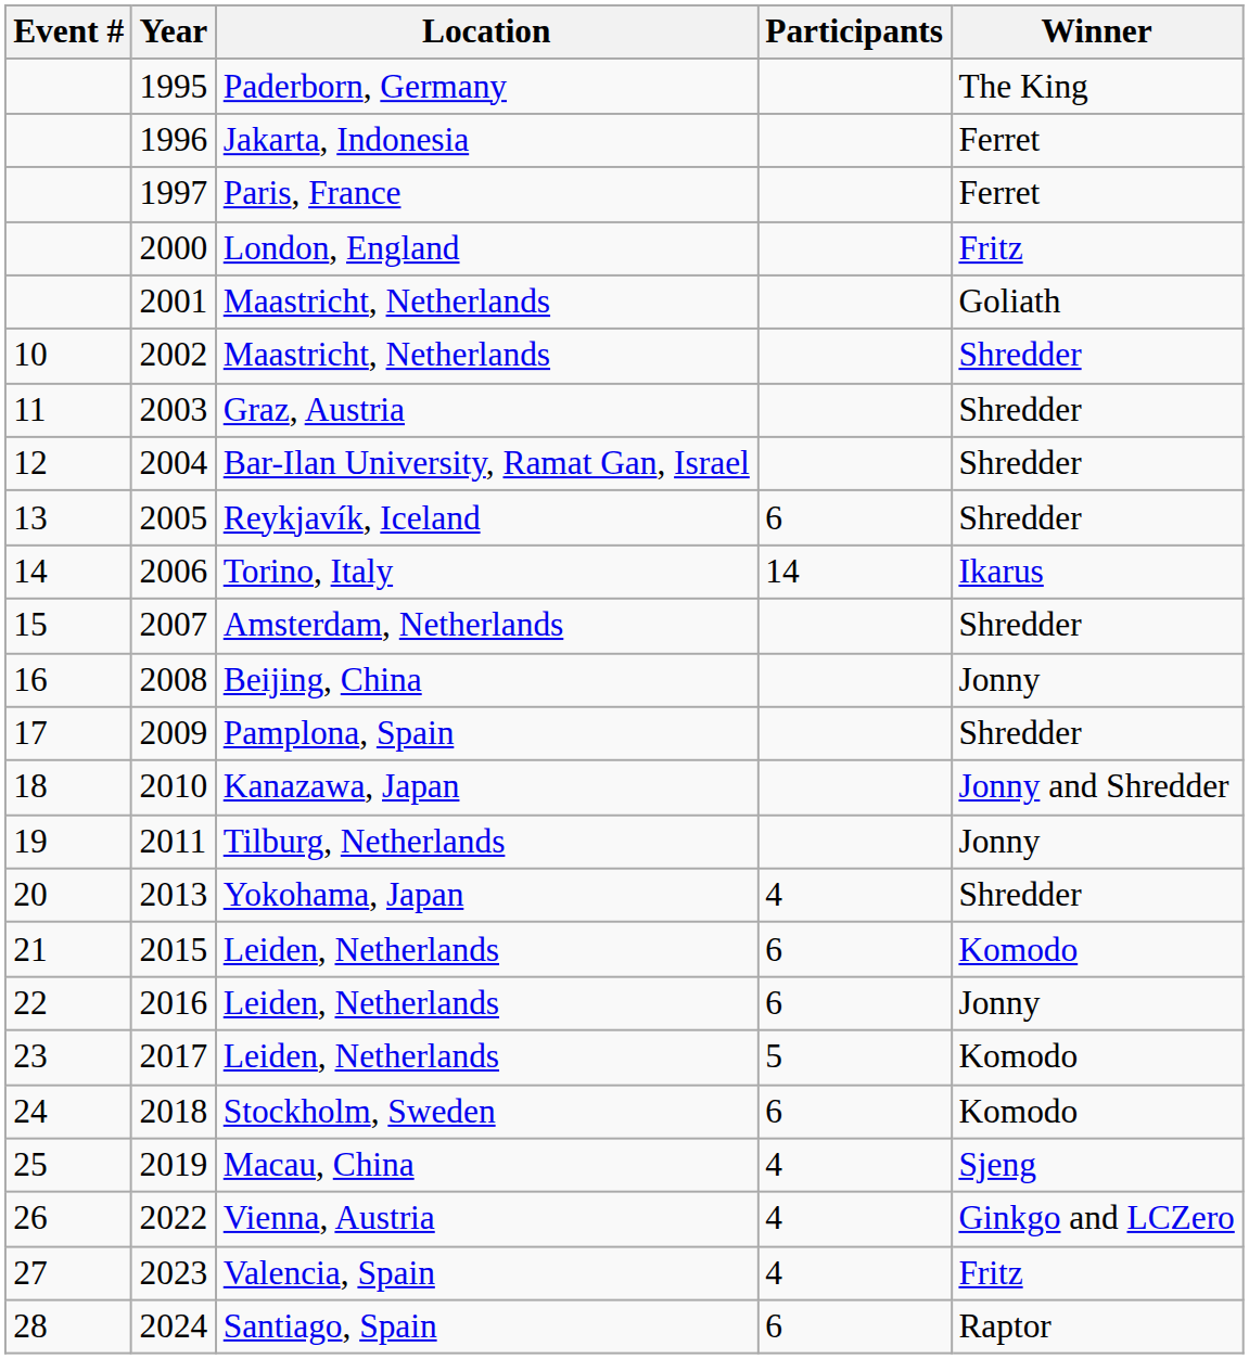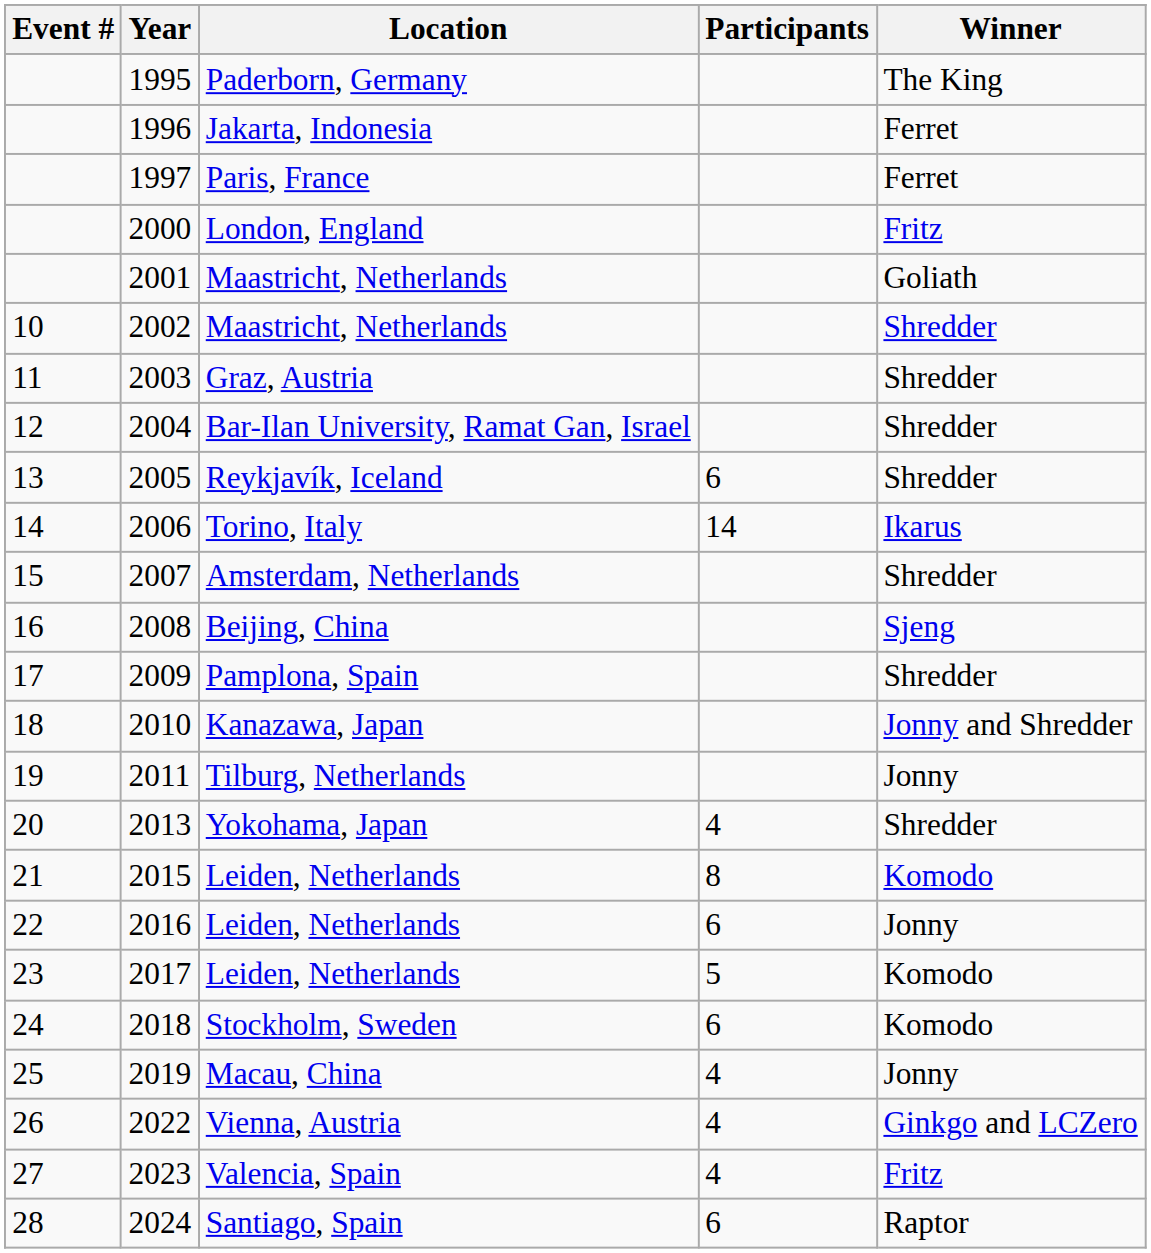 <table class="wikitable">
 <tr>
 <th>Event #</th>
 <th>Year</th>
 <th>Location</th>
 <th>Participants</th>
 <th>Winner</th>
 </tr>
 <tr>
 <td></td>
 <td>1995</td>
 <td><a href='#'>Paderborn</a>, <a href='#'>Germany</a></td>
 <td></td>
 <td>The King</td>
 </tr>
 <tr>
 <td></td>
 <td>1996</td>
 <td><a href='#'>Jakarta</a>, <a href='#'>Indonesia</a></td>
 <td></td>
 <td>Ferret</td>
 </tr>
 <tr>
 <td></td>
 <td>1997</td>
 <td><a href='#'>Paris</a>, <a href='#'>France</a></td>
 <td></td>
 <td>Ferret</td>
 </tr>
 <tr>
 <td></td>
 <td>2000</td>
 <td><a href='#'>London</a>, <a href='#'>England</a></td>
 <td></td>
 <td><a href='#'>Fritz</a></td>
 </tr>
 <tr>
 <td></td>
 <td>2001</td>
 <td><a href='#'>Maastricht</a>, <a href='#'>Netherlands</a></td>
 <td></td>
 <td>Goliath</td>
 </tr>
 <tr>
 <td>10</td>
 <td>2002</td>
 <td><a href='#'>Maastricht</a>, <a href='#'>Netherlands</a></td>
 <td></td>
 <td><a href='#'>Shredder</a></td>
 </tr>
 <tr>
 <td>11</td>
 <td>2003</td>
 <td><a href='#'>Graz</a>, <a href='#'>Austria</a></td>
 <td></td>
 <td>Shredder</td>
 </tr>
 <tr>
 <td>12</td>
 <td>2004</td>
 <td><a href='#'>Bar-Ilan University</a>, <a href='#'>Ramat Gan</a>, <a href='#'>Israel</a></td>
 <td></td>
 <td>Shredder</td>
 </tr>
 <tr>
 <td>13</td>
 <td>2005</td>
 <td><a href='#'>Reykjavík</a>, <a href='#'>Iceland</a></td>
 <td>6</td>
 <td>Shredder</td>
 </tr>
 <tr>
 <td>14</td>
 <td>2006</td>
 <td><a href='#'>Torino</a>, <a href='#'>Italy</a></td>
 <td>14</td>
 <td><a href='#'>Ikarus</a></td>
 </tr>
 <tr>
 <td>15</td>
 <td>2007</td>
 <td><a href='#'>Amsterdam</a>, <a href='#'>Netherlands</a></td>
 <td></td>
 <td>Shredder</td>
 </tr>
 <tr>
 <td>16</td>
 <td>2008</td>
 <td><a href='#'>Beijing</a>, <a href='#'>China</a></td>
 <td></td>
-<td>Jonny</td>
+<td><a href='#'>Sjeng</a></td>
 </tr>
 <tr>
 <td>17</td>
 <td>2009</td>
 <td><a href='#'>Pamplona</a>, <a href='#'>Spain</a></td>
 <td></td>
 <td>Shredder</td>
 </tr>
 <tr>
 <td>18</td>
 <td>2010</td>
 <td><a href='#'>Kanazawa</a>, <a href='#'>Japan</a></td>
 <td></td>
 <td><a href='#'>Jonny</a> and Shredder</td>
 </tr>
 <tr>
 <td>19</td>
 <td>2011</td>
 <td><a href='#'>Tilburg</a>, <a href='#'>Netherlands</a></td>
 <td></td>
 <td>Jonny</td>
 </tr>
 <tr>
 <td>20</td>
 <td>2013</td>
 <td><a href='#'>Yokohama</a>, <a href='#'>Japan</a></td>
 <td>4</td>
 <td>Shredder</td>
 </tr>
 <tr>
 <td>21</td>
 <td>2015</td>
 <td><a href='#'>Leiden</a>, <a href='#'>Netherlands</a></td>
-<td>6</td>
+<td>8</td>
 <td><a href='#'>Komodo</a></td>
 </tr>
 <tr>
 <td>22</td>
 <td>2016</td>
 <td><a href='#'>Leiden</a>, <a href='#'>Netherlands</a></td>
 <td>6</td>
 <td>Jonny</td>
 </tr>
 <tr>
 <td>23</td>
 <td>2017</td>
 <td><a href='#'>Leiden</a>, <a href='#'>Netherlands</a></td>
 <td>5</td>
 <td>Komodo</td>
 </tr>
 <tr>
 <td>24</td>
 <td>2018</td>
 <td><a href='#'>Stockholm</a>, <a href='#'>Sweden</a></td>
 <td>6</td>
 <td>Komodo</td>
 </tr>
 <tr>
 <td>25</td>
 <td>2019</td>
 <td><a href='#'>Macau</a>, <a href='#'>China</a></td>
 <td>4</td>
-<td><a href='#'>Sjeng</a></td>
+<td>Jonny</td>
 </tr>
 <tr>
 <td>26</td>
 <td>2022</td>
 <td><a href='#'>Vienna</a>, <a href='#'>Austria</a></td>
 <td>4</td>
 <td><a href='#'>Ginkgo</a> and <a href='#'>LCZero</a></td>
 </tr>
 <tr>
 <td>27</td>
 <td>2023</td>
 <td><a href='#'>Valencia</a>, <a href='#'>Spain</a></td>
 <td>4</td>
 <td><a href='#'>Fritz</a></td>
 </tr>
 <tr>
 <td>28</td>
 <td>2024</td>
 <td><a href='#'>Santiago</a>, <a href='#'>Spain</a></td>
 <td>6</td>
 <td>Raptor</td>
 </tr>
 </table>
